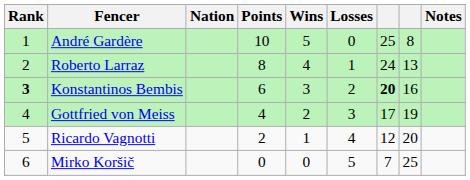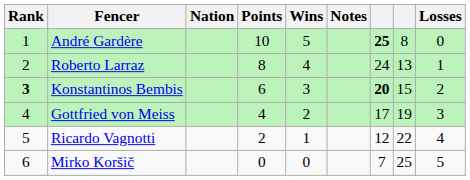 <table class="wikitable sortable" style="text-align: center;">
 <tr>
 <th>Rank</th>
 <th>Fencer</th>
 <th>Nation</th>
 <th>Points</th>
 <th>Wins</th>
-<th>Losses</th>
+<th>Notes</th>
 <th></th>
 <th></th>
-<th>Notes</th>
+<th>Losses</th>
 </tr>
 <tr style="background:#bbf3bb;">
 <td>1</td>
 <td align=left><a href='#'>André Gardère</a></td>
 <td align=left></td>
 <td>10</td>
 <td>5</td>
+<td></td>
+<td><strong>25</strong></td>
+<td>8</td>
 <td>0</td>
-<td>25</td>
-<td>8</td>
-<td></td>
 </tr>
 <tr style="background:#bbf3bb;">
 <td>2</td>
 <td align=left><a href='#'>Roberto Larraz</a></td>
 <td align=left></td>
 <td>8</td>
 <td>4</td>
-<td>1</td>
+<td></td>
 <td>24</td>
 <td>13</td>
-<td></td>
+<td>1</td>
 </tr>
 <tr style="background:#bbf3bb;">
 <td><strong>3</strong></td>
 <td align=left><a href='#'>Konstantinos Bembis</a></td>
 <td align=left></td>
 <td>6</td>
 <td>3</td>
+<td></td>
+<td><strong>20</strong></td>
+<td>15</td>
 <td>2</td>
-<td><strong>20</strong></td>
-<td>16</td>
-<td></td>
 </tr>
 <tr style="background:#bbf3bb;">
 <td>4</td>
 <td align=left><a href='#'>Gottfried von Meiss</a></td>
 <td align=left></td>
 <td>4</td>
 <td>2</td>
-<td>3</td>
+<td></td>
 <td>17</td>
 <td>19</td>
-<td></td>
+<td>3</td>
 </tr>
 <tr>
 <td>5</td>
 <td align=left><a href='#'>Ricardo Vagnotti</a></td>
 <td align=left></td>
 <td>2</td>
 <td>1</td>
+<td></td>
+<td>12</td>
+<td>22</td>
 <td>4</td>
-<td>12</td>
-<td>20</td>
-<td></td>
 </tr>
 <tr>
 <td>6</td>
 <td align=left><a href='#'>Mirko Koršič</a></td>
 <td align=left></td>
 <td>0</td>
 <td>0</td>
-<td>5</td>
+<td></td>
 <td>7</td>
 <td>25</td>
-<td></td>
+<td>5</td>
 </tr>
 </table>
